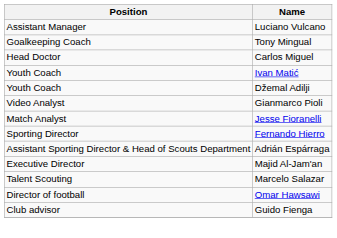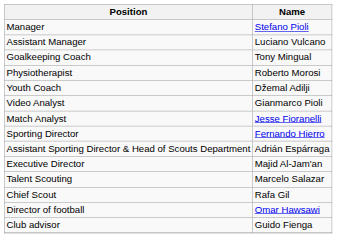 <table class="wikitable">
 <tr>
 <th>Position</th>
 <th>Name</th>
+</tr>
+<tr>
+<td>Manager</td>
+<td> <a href='#'>Stefano Pioli</a></td>
 </tr>
 <tr>
 <td>Assistant Manager</td>
 <td> Luciano Vulcano</td>
 </tr>
 <tr>
 <td>Goalkeeping Coach</td>
 <td> Tony Mingual</td>
 </tr>
 <tr>
-<td>Head Doctor</td>
-<td> Carlos Miguel</td>
-</tr>
-<tr>
-<td>Youth Coach</td>
-<td> <a href='#'>Ivan Matić</a></td>
+<td>Physiotherapist</td>
+<td> Roberto Morosi</td>
 </tr>
 <tr>
 <td>Youth Coach</td>
 <td> Džemal Adilji</td>
 </tr>
 <tr>
 <td>Video Analyst</td>
 <td> Gianmarco Pioli</td>
 </tr>
 <tr>
 <td>Match Analyst</td>
 <td> <a href='#'>Jesse Fioranelli</a></td>
 </tr>
 <tr>
 <td>Sporting Director</td>
 <td> <a href='#'>Fernando Hierro</a></td>
 </tr>
 <tr>
 <td>Assistant Sporting Director & Head of Scouts Department</td>
 <td> Adrián Espárraga</td>
 </tr>
 <tr>
 <td>Executive Director</td>
 <td> Majid Al-Jam'an</td>
 </tr>
 <tr>
 <td>Talent Scouting</td>
 <td> Marcelo Salazar</td>
 </tr>
 <tr>
+<td>Chief Scout</td>
+<td> Rafa Gil</td>
+</tr>
+<tr>
 <td>Director of football</td>
 <td> <a href='#'>Omar Hawsawi</a></td>
 </tr>
 <tr>
 <td>Club advisor</td>
 <td> Guido Fienga</td>
 </tr>
 <tr>
 </tr>
 </table>
